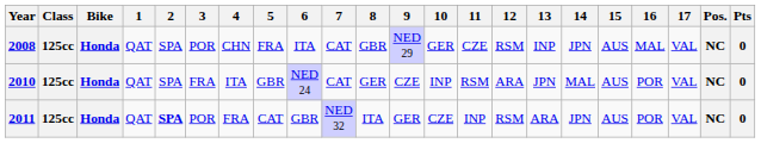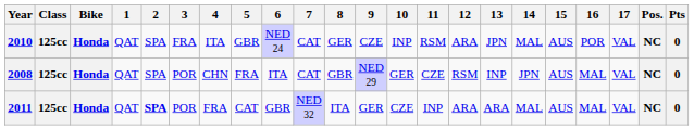 <table class="wikitable" style="text-align:center">
 <tr>
 <th>Year</th>
 <th>Class</th>
 <th>Bike</th>
 <th>1</th>
 <th>2</th>
 <th>3</th>
 <th>4</th>
 <th>5</th>
 <th>6</th>
 <th>7</th>
 <th>8</th>
 <th>9</th>
 <th>10</th>
 <th>11</th>
 <th>12</th>
 <th>13</th>
 <th>14</th>
 <th>15</th>
 <th>16</th>
 <th>17</th>
 <th>Pos.</th>
 <th>Pts</th>
 </tr>
 <tr>
+<th><a href='#'>2010</a></th>
+<th>125cc</th>
+<th><a href='#'>Honda</a></th>
+<td><a href='#'>QAT</a></td>
+<td><a href='#'>SPA</a></td>
+<td><a href='#'>FRA</a></td>
+<td><a href='#'>ITA</a></td>
+<td><a href='#'>GBR</a></td>
+<td style="background:#CFCFFF;"><a href='#'>NED</a><br><small>24</small></td>
+<td><a href='#'>CAT</a></td>
+<td><a href='#'>GER</a></td>
+<td><a href='#'>CZE</a></td>
+<td><a href='#'>INP</a></td>
+<td><a href='#'>RSM</a></td>
+<td><a href='#'>ARA</a></td>
+<td><a href='#'>JPN</a></td>
+<td><a href='#'>MAL</a></td>
+<td><a href='#'>AUS</a></td>
+<td><a href='#'>POR</a></td>
+<td><a href='#'>VAL</a></td>
+<th>NC</th>
+<th>0</th>
+</tr>
+<tr>
 <th><a href='#'>2008</a></th>
 <th>125cc</th>
 <th><a href='#'>Honda</a></th>
 <td><a href='#'>QAT</a></td>
 <td><a href='#'>SPA</a></td>
 <td><a href='#'>POR</a></td>
 <td><a href='#'>CHN</a></td>
 <td><a href='#'>FRA</a></td>
 <td><a href='#'>ITA</a></td>
 <td><a href='#'>CAT</a></td>
 <td><a href='#'>GBR</a></td>
 <td style="background:#CFCFFF;"><a href='#'>NED</a><br><small>29</small></td>
 <td><a href='#'>GER</a></td>
 <td><a href='#'>CZE</a></td>
 <td><a href='#'>RSM</a></td>
 <td><a href='#'>INP</a></td>
 <td><a href='#'>JPN</a></td>
 <td><a href='#'>AUS</a></td>
 <td><a href='#'>MAL</a></td>
 <td><a href='#'>VAL</a></td>
 <th>NC</th>
 <th>0</th>
 </tr>
 <tr>
-<th><a href='#'>2010</a></th>
-<th>125cc</th>
-<th><a href='#'>Honda</a></th>
-<td><a href='#'>QAT</a></td>
-<td><a href='#'>SPA</a></td>
-<td><a href='#'>FRA</a></td>
-<td><a href='#'>ITA</a></td>
-<td><a href='#'>GBR</a></td>
-<td style="background:#CFCFFF;"><a href='#'>NED</a><br><small>24</small></td>
-<td><a href='#'>CAT</a></td>
-<td><a href='#'>GER</a></td>
-<td><a href='#'>CZE</a></td>
-<td><a href='#'>INP</a></td>
-<td><a href='#'>RSM</a></td>
-<td><a href='#'>ARA</a></td>
-<td><a href='#'>JPN</a></td>
-<td><a href='#'>MAL</a></td>
-<td><a href='#'>AUS</a></td>
-<td><a href='#'>POR</a></td>
-<td><a href='#'>VAL</a></td>
-<th>NC</th>
-<th>0</th>
-</tr>
-<tr>
 <th><a href='#'>2011</a></th>
 <th>125cc</th>
 <th><a href='#'>Honda</a></th>
 <td><a href='#'>QAT</a></td>
 <td><strong><a href='#'>SPA</a></strong></td>
 <td><a href='#'>POR</a></td>
 <td><a href='#'>FRA</a></td>
 <td><a href='#'>CAT</a></td>
 <td><a href='#'>GBR</a></td>
 <td style="background:#CFCFFF;"><a href='#'>NED</a><br><small>32</small></td>
 <td><a href='#'>ITA</a></td>
 <td><a href='#'>GER</a></td>
 <td><a href='#'>CZE</a></td>
 <td><a href='#'>INP</a></td>
-<td><a href='#'>RSM</a></td>
 <td><a href='#'>ARA</a></td>
-<td><a href='#'>JPN</a></td>
+<td><a href='#'>ARA</a></td>
+<td><a href='#'>MAL</a></td>
 <td><a href='#'>AUS</a></td>
-<td><a href='#'>POR</a></td>
+<td><a href='#'>MAL</a></td>
 <td><a href='#'>VAL</a></td>
 <th>NC</th>
 <th>0</th>
 </tr>
 </table>
